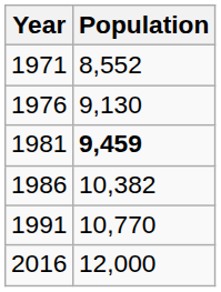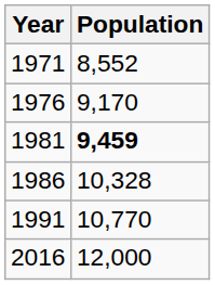 <table class="wikitable">
 <tr>
 <th>Year</th>
 <th>Population</th>
 </tr>
 <tr>
 <td>1971</td>
 <td>8,552</td>
 </tr>
 <tr>
 <td>1976</td>
-<td>9,130</td>
+<td>9,170</td>
 </tr>
 <tr>
 <td>1981</td>
 <td><strong>9,459</strong></td>
 </tr>
 <tr>
 <td>1986</td>
-<td>10,382</td>
+<td>10,328</td>
 </tr>
 <tr>
 <td>1991</td>
 <td>10,770</td>
 </tr>
 <tr>
 <td>2016</td>
 <td>12,000</td>
 </tr>
 </table>
